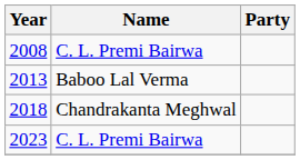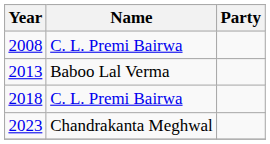 <table class="wikitable sortable">
 <tr>
 <th>Year</th>
 <th>Name</th>
 <th colspan=2>Party</th>
 </tr>
 <tr>
 <td><a href='#'>2008</a></td>
 <td><a href='#'>C. L. Premi Bairwa</a></td>
 <td></td>
 </tr>
 <tr>
 <td><a href='#'>2013</a></td>
 <td>Baboo Lal Verma</td>
 <td></td>
 </tr>
 <tr>
 <td><a href='#'>2018</a></td>
-<td>Chandrakanta Meghwal</td>
+<td><a href='#'>C. L. Premi Bairwa</a></td>
 </tr>
 <tr>
 <td><a href='#'>2023</a></td>
-<td><a href='#'>C. L. Premi Bairwa</a></td>
+<td>Chandrakanta Meghwal</td>
 <td></td>
 </tr>
 <tr>
 </tr>
 </table>
